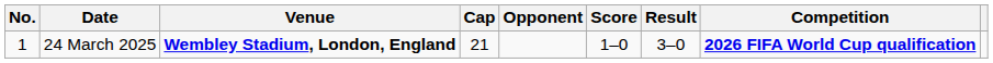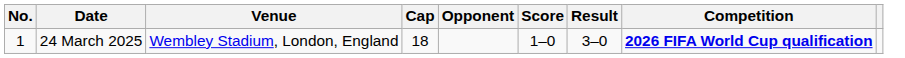 <table class="wikitable sortable">
 <tr>
 <th scope="col">No.</th>
 <th scope="col">Date</th>
 <th scope="col">Venue</th>
 <th scope="col">Cap</th>
 <th scope="col">Opponent</th>
 <th scope="col">Score</th>
 <th scope="col">Result</th>
 <th scope="col">Competition</th>
 <th scope="col" class="unsortable"></th>
 </tr>
 <tr>
 <td style="text-align: center;">1</td>
 <td>24 March 2025</td>
-<td><strong><a href='#'>Wembley Stadium</a>, London, England</strong></td>
-<td style="text-align: center;">21</td>
+<td><a href='#'>Wembley Stadium</a>, London, England</td>
+<td style="text-align: center;">18</td>
 <td></td>
 <td style="text-align: center;">1–0</td>
 <td style="text-align: center;">3–0</td>
 <td><strong><a href='#'>2026 FIFA World Cup qualification</a></strong></td>
 <td style="text-align: center;"></td>
 </tr>
 </table>
